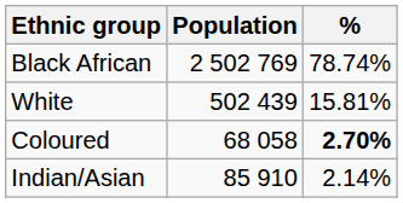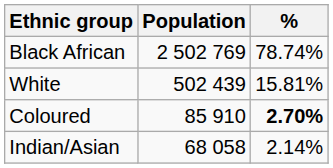 <table class="wikitable" style="font-size: 95%; text-align: right">
 <tr>
 <th>Ethnic group</th>
 <th>Population</th>
 <th>%</th>
 </tr>
 <tr>
 <td align=left>Black African</td>
 <td>2 502 769</td>
 <td>78.74%</td>
 </tr>
 <tr>
 <td align=left>White</td>
 <td>502 439</td>
 <td>15.81%</td>
 </tr>
 <tr>
 <td align=left>Coloured</td>
-<td>68 058</td>
+<td>85 910</td>
 <td><strong>2.70%</strong></td>
 </tr>
 <tr>
 <td align=left>Indian/Asian</td>
-<td>85 910</td>
+<td>68 058</td>
 <td>2.14%</td>
 </tr>
 </table>
